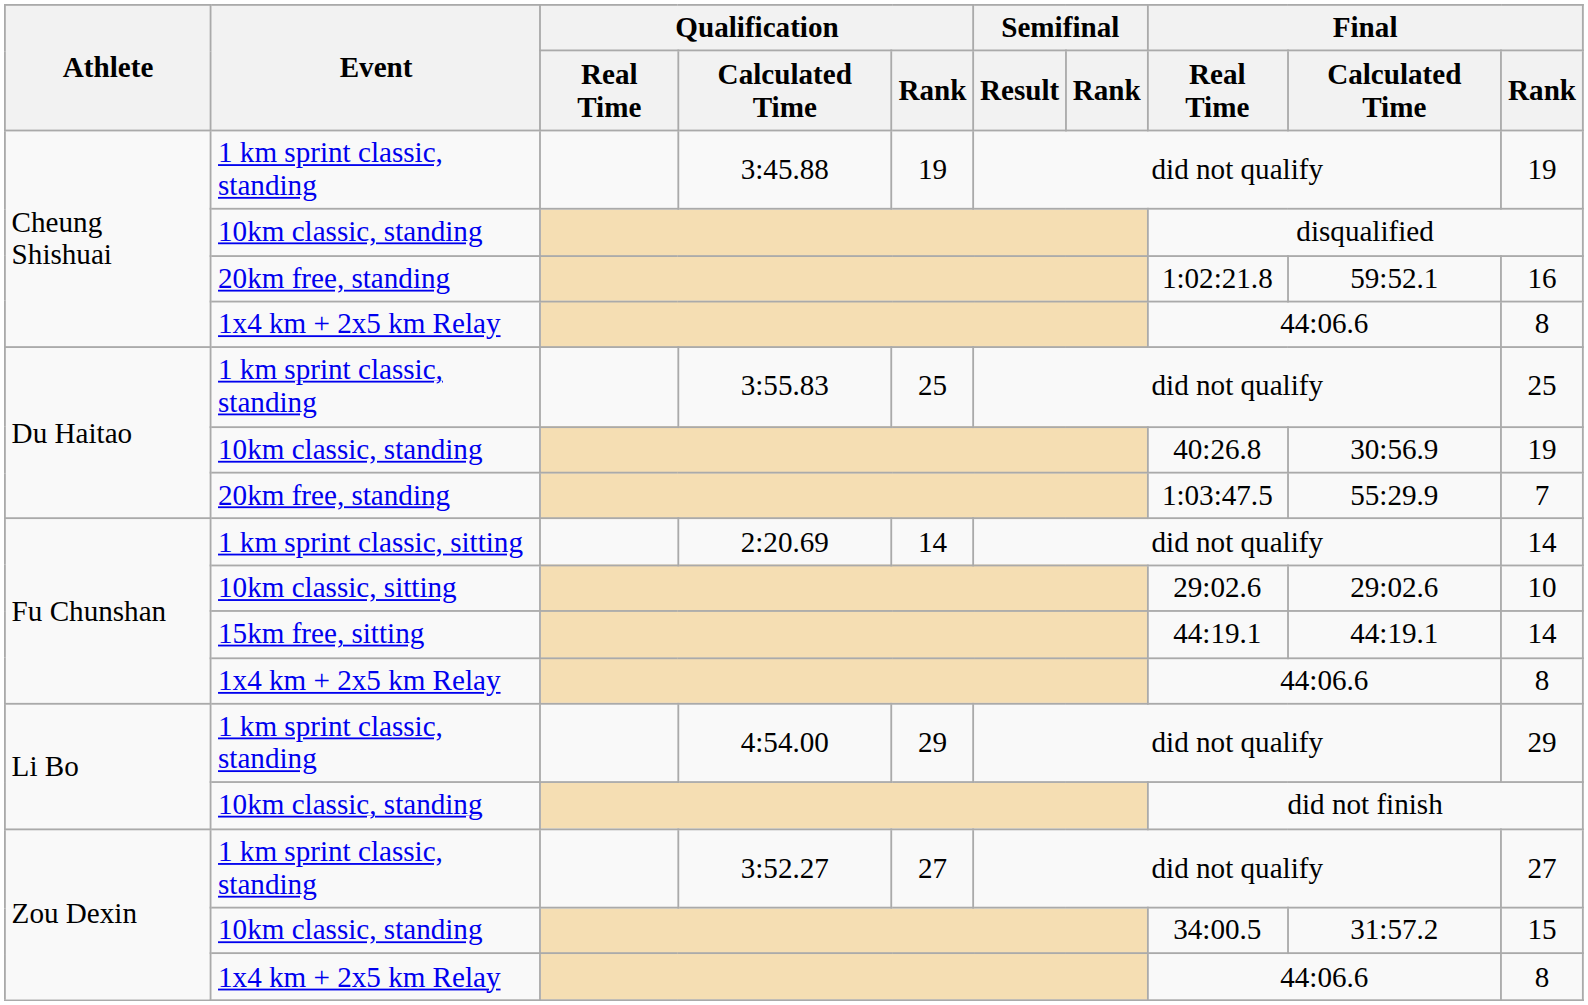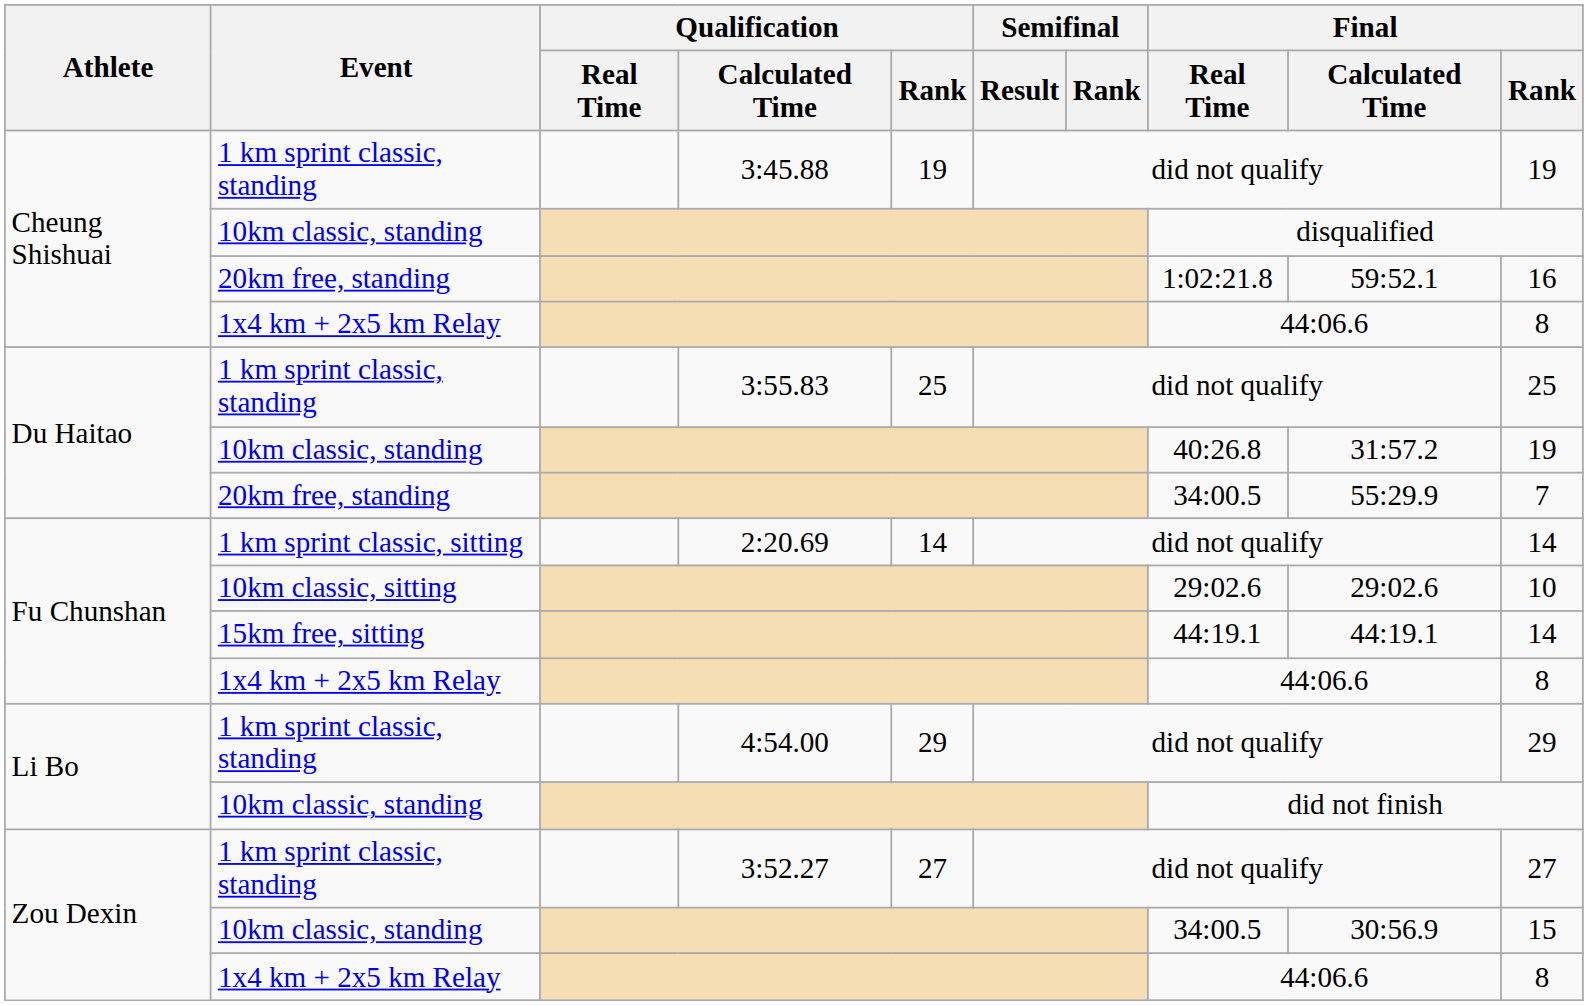 <table class="wikitable" style="font-size:100%">
 <tr>
 <th rowspan="2">Athlete</th>
 <th rowspan="2">Event</th>
 <th colspan="3">Qualification</th>
 <th colspan="2">Semifinal</th>
 <th colspan="3">Final</th>
 </tr>
 <tr>
 <th>Real Time</th>
 <th>Calculated Time</th>
 <th>Rank</th>
 <th>Result</th>
 <th>Rank</th>
 <th>Real Time</th>
 <th>Calculated Time</th>
 <th>Rank</th>
 </tr>
 <tr>
 <td rowspan=4>Cheung Shishuai</td>
 <td><a href='#'>1 km sprint classic, standing</a></td>
 <td align="center"></td>
 <td align="center">3:45.88</td>
 <td align="center">19</td>
 <td colspan="4" align="center">did not qualify</td>
 <td align="center">19</td>
 </tr>
 <tr>
 <td><a href='#'>10km classic, standing</a></td>
 <td colspan="5" bgcolor="wheat"></td>
 <td colspan="3" align="center">disqualified</td>
 </tr>
 <tr>
 <td><a href='#'>20km free, standing</a></td>
 <td colspan="5" bgcolor="wheat"></td>
 <td align="center">1:02:21.8</td>
 <td align="center">59:52.1</td>
 <td align="center">16</td>
 </tr>
 <tr>
 <td><a href='#'>1x4 km + 2x5 km Relay</a></td>
 <td colspan="5" bgcolor="wheat"></td>
 <td colspan="2" align="center">44:06.6</td>
 <td align="center">8</td>
 </tr>
 <tr>
 <td rowspan=3>Du Haitao</td>
 <td><a href='#'>1 km sprint classic, standing</a></td>
 <td align="center"></td>
 <td align="center">3:55.83</td>
 <td align="center">25</td>
 <td colspan="4" align="center">did not qualify</td>
 <td align="center">25</td>
 </tr>
 <tr>
 <td><a href='#'>10km classic, standing</a></td>
 <td colspan="5" bgcolor="wheat"></td>
 <td align="center">40:26.8</td>
-<td align="center">30:56.9</td>
+<td align="center">31:57.2</td>
 <td align="center">19</td>
 </tr>
 <tr>
 <td><a href='#'>20km free, standing</a></td>
 <td colspan="5" bgcolor="wheat"></td>
-<td align="center">1:03:47.5</td>
+<td align="center">34:00.5</td>
 <td align="center">55:29.9</td>
 <td align="center">7</td>
 </tr>
 <tr>
 <td rowspan=4>Fu Chunshan</td>
 <td><a href='#'>1 km sprint classic, sitting</a></td>
 <td align="center"></td>
 <td align="center">2:20.69</td>
 <td align="center">14</td>
 <td colspan="4" align="center">did not qualify</td>
 <td align="center">14</td>
 </tr>
 <tr>
 <td><a href='#'>10km classic, sitting</a></td>
 <td colspan="5" bgcolor="wheat"></td>
 <td align="center">29:02.6</td>
 <td align="center">29:02.6</td>
 <td align="center">10</td>
 </tr>
 <tr>
 <td><a href='#'>15km free, sitting</a></td>
 <td colspan="5" bgcolor="wheat"></td>
 <td align="center">44:19.1</td>
 <td align="center">44:19.1</td>
 <td align="center">14</td>
 </tr>
 <tr>
 <td><a href='#'>1x4 km + 2x5 km Relay</a></td>
 <td colspan="5" bgcolor="wheat"></td>
 <td colspan="2" align="center">44:06.6</td>
 <td align="center">8</td>
 </tr>
 <tr>
 <td rowspan=2>Li Bo</td>
 <td><a href='#'>1 km sprint classic, standing</a></td>
 <td align="center"></td>
 <td align="center">4:54.00</td>
 <td align="center">29</td>
 <td colspan="4" align="center">did not qualify</td>
 <td align="center">29</td>
 </tr>
 <tr>
 <td><a href='#'>10km classic, standing</a></td>
 <td colspan="5" bgcolor="wheat"></td>
 <td colspan="3" align="center">did not finish</td>
 </tr>
 <tr>
 <td rowspan=4>Zou Dexin</td>
 <td><a href='#'>1 km sprint classic, standing</a></td>
 <td align="center"></td>
 <td align="center">3:52.27</td>
 <td align="center">27</td>
 <td colspan="4" align="center">did not qualify</td>
 <td align="center">27</td>
 </tr>
 <tr>
 <td><a href='#'>10km classic, standing</a></td>
 <td colspan="5" bgcolor="wheat"></td>
 <td align="center">34:00.5</td>
-<td align="center">31:57.2</td>
+<td align="center">30:56.9</td>
 <td align="center">15</td>
 </tr>
 <tr>
 <td><a href='#'>1x4 km + 2x5 km Relay</a></td>
 <td colspan="5" bgcolor="wheat"></td>
 <td colspan="2" align="center">44:06.6</td>
 <td align="center">8</td>
 </tr>
 <tr>
 </tr>
 </table>
